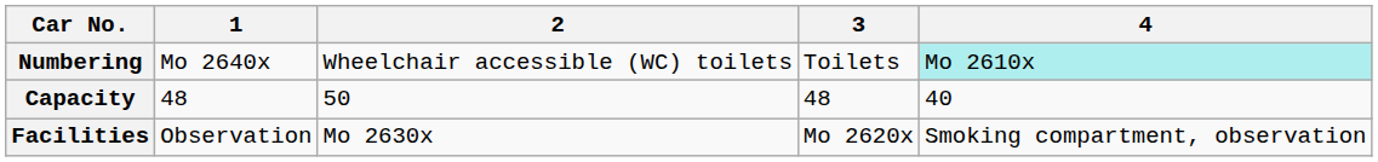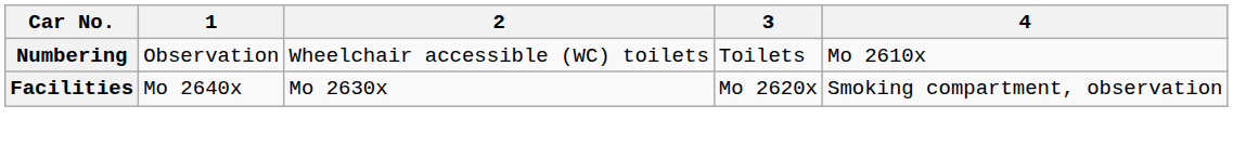 <table class="wikitable">
 <tr>
 <th>Car No.</th>
 <th>1</th>
 <th>2</th>
 <th>3</th>
 <th>4</th>
 </tr>
 <tr>
 <th>Numbering</th>
-<td>Mo 2640x</td>
+<td>Observation</td>
 <td>Wheelchair accessible (WC) toilets</td>
 <td>Toilets</td>
-<td style="background: paleturquoise;">Mo 2610x</td>
-</tr>
-<tr>
-<th>Capacity</th>
-<td>48</td>
-<td>50</td>
-<td>48</td>
-<td>40</td>
+<td>Mo 2610x</td>
 </tr>
 <tr>
 <th>Facilities</th>
-<td>Observation</td>
+<td>Mo 2640x</td>
 <td>Mo 2630x</td>
 <td>Mo 2620x</td>
 <td>Smoking compartment, observation</td>
 </tr>
 </table>
